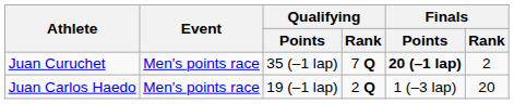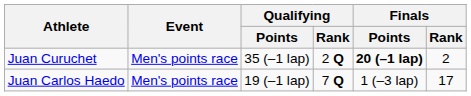 <table class=wikitable style="font-size:90%">
 <tr>
 <th rowspan="2">Athlete</th>
 <th rowspan="2">Event</th>
 <th colspan="2">Qualifying</th>
 <th colspan="2">Finals</th>
 </tr>
 <tr>
 <th>Points</th>
 <th>Rank</th>
 <th>Points</th>
 <th>Rank</th>
 </tr>
 <tr>
 <td><a href='#'>Juan Curuchet</a></td>
 <td><a href='#'>Men's points race</a></td>
 <td align=center>35 (–1 lap)</td>
-<td align=center>7 <strong>Q</strong></td>
+<td align=center>2 <strong>Q</strong></td>
 <td align=center><strong>20 (–1 lap)</strong></td>
 <td align=center>2</td>
 </tr>
 <tr>
 <td><a href='#'>Juan Carlos Haedo</a></td>
 <td><a href='#'>Men's points race</a></td>
 <td align=center>19 (–1 lap)</td>
-<td align=center>2 <strong>Q</strong></td>
+<td align=center>7 <strong>Q</strong></td>
 <td align=center>1 (–3 lap)</td>
-<td align=center>20</td>
+<td align=center>17</td>
 </tr>
 </table>
